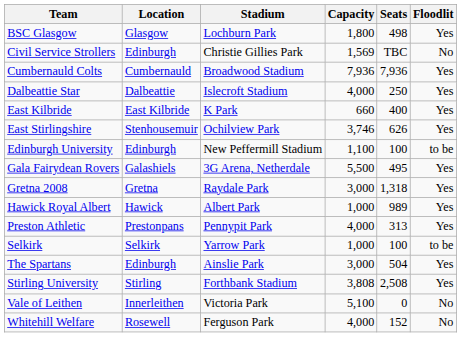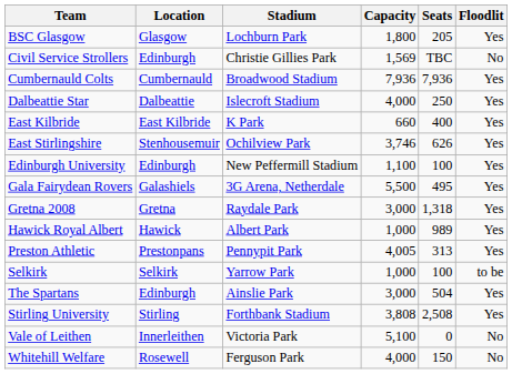 <table class="wikitable sortable">
 <tr>
 <th>Team</th>
 <th>Location</th>
 <th>Stadium</th>
 <th data-sort-type="number">Capacity</th>
 <th data-sort-type="number">Seats</th>
 <th>Floodlit</th>
 </tr>
 <tr>
 <td><a href='#'>BSC Glasgow</a></td>
 <td><a href='#'>Glasgow</a></td>
 <td><a href='#'>Lochburn Park</a></td>
 <td align=right>1,800</td>
-<td align=right>498</td>
+<td align=right>205</td>
 <td align=right>Yes</td>
 </tr>
 <tr>
 <td><a href='#'>Civil Service Strollers</a></td>
 <td><a href='#'>Edinburgh</a></td>
 <td>Christie Gillies Park</td>
 <td align=right>1,569</td>
 <td align=right>TBC</td>
 <td align=right>No</td>
 </tr>
 <tr>
 <td><a href='#'>Cumbernauld Colts</a></td>
 <td><a href='#'>Cumbernauld</a></td>
 <td><a href='#'>Broadwood Stadium</a></td>
 <td align=right>7,936</td>
 <td align=right>7,936</td>
 <td align=right>Yes</td>
 </tr>
 <tr>
 <td><a href='#'>Dalbeattie Star</a></td>
 <td><a href='#'>Dalbeattie</a></td>
 <td><a href='#'>Islecroft Stadium</a></td>
 <td align=right>4,000</td>
 <td align=right>250</td>
 <td align=right>Yes</td>
 </tr>
 <tr>
 <td><a href='#'>East Kilbride</a></td>
 <td><a href='#'>East Kilbride</a></td>
 <td><a href='#'>K Park</a></td>
 <td align=right>660</td>
 <td align=right>400</td>
 <td align=right>Yes</td>
 </tr>
 <tr>
 <td><a href='#'>East Stirlingshire</a></td>
 <td><a href='#'>Stenhousemuir</a></td>
 <td><a href='#'>Ochilview Park</a></td>
 <td align=right>3,746</td>
 <td align=right>626</td>
 <td align=right>Yes</td>
 </tr>
 <tr>
 <td><a href='#'>Edinburgh University</a></td>
 <td><a href='#'>Edinburgh</a></td>
 <td>New Peffermill Stadium</td>
 <td align=right>1,100</td>
 <td align=right>100</td>
-<td align=right>to be</td>
+<td align=right>Yes</td>
 </tr>
 <tr>
 <td><a href='#'>Gala Fairydean Rovers</a></td>
 <td><a href='#'>Galashiels</a></td>
 <td><a href='#'>3G Arena, Netherdale</a></td>
 <td align=right>5,500</td>
 <td align=right>495</td>
 <td align=right>Yes</td>
 </tr>
 <tr>
 <td><a href='#'>Gretna 2008</a></td>
 <td><a href='#'>Gretna</a></td>
 <td><a href='#'>Raydale Park</a></td>
 <td align=right>3,000</td>
 <td align=right>1,318</td>
 <td align=right>Yes</td>
 </tr>
 <tr>
 <td><a href='#'>Hawick Royal Albert</a></td>
 <td><a href='#'>Hawick</a></td>
 <td><a href='#'>Albert Park</a></td>
 <td align=right>1,000</td>
 <td align=right>989</td>
 <td align=right>Yes</td>
 </tr>
 <tr>
 <td><a href='#'>Preston Athletic</a></td>
 <td><a href='#'>Prestonpans</a></td>
 <td><a href='#'>Pennypit Park</a></td>
-<td align=right>4,000</td>
+<td align=right>4,005</td>
 <td align=right>313</td>
 <td align=right>Yes</td>
 </tr>
 <tr>
 <td><a href='#'>Selkirk</a></td>
 <td><a href='#'>Selkirk</a></td>
 <td><a href='#'>Yarrow Park</a></td>
 <td align=right>1,000</td>
 <td align=right>100</td>
 <td align=right>to be</td>
 </tr>
 <tr>
 <td><a href='#'>The Spartans</a></td>
 <td><a href='#'>Edinburgh</a></td>
 <td><a href='#'>Ainslie Park</a></td>
 <td align=right>3,000</td>
 <td align=right>504</td>
 <td align=right>Yes</td>
 </tr>
 <tr>
 <td><a href='#'>Stirling University</a></td>
 <td><a href='#'>Stirling</a></td>
 <td><a href='#'>Forthbank Stadium</a></td>
 <td align=right>3,808</td>
 <td align=right>2,508</td>
 <td align=right>Yes</td>
 </tr>
 <tr>
 <td><a href='#'>Vale of Leithen</a></td>
 <td><a href='#'>Innerleithen</a></td>
 <td>Victoria Park</td>
 <td align=right>5,100</td>
 <td align=right>0</td>
 <td align=right>No</td>
 </tr>
 <tr>
 <td><a href='#'>Whitehill Welfare</a></td>
 <td><a href='#'>Rosewell</a></td>
 <td>Ferguson Park</td>
 <td align=right>4,000</td>
-<td align=right>152</td>
+<td align=right>150</td>
 <td align=right>No</td>
 </tr>
 </table>
